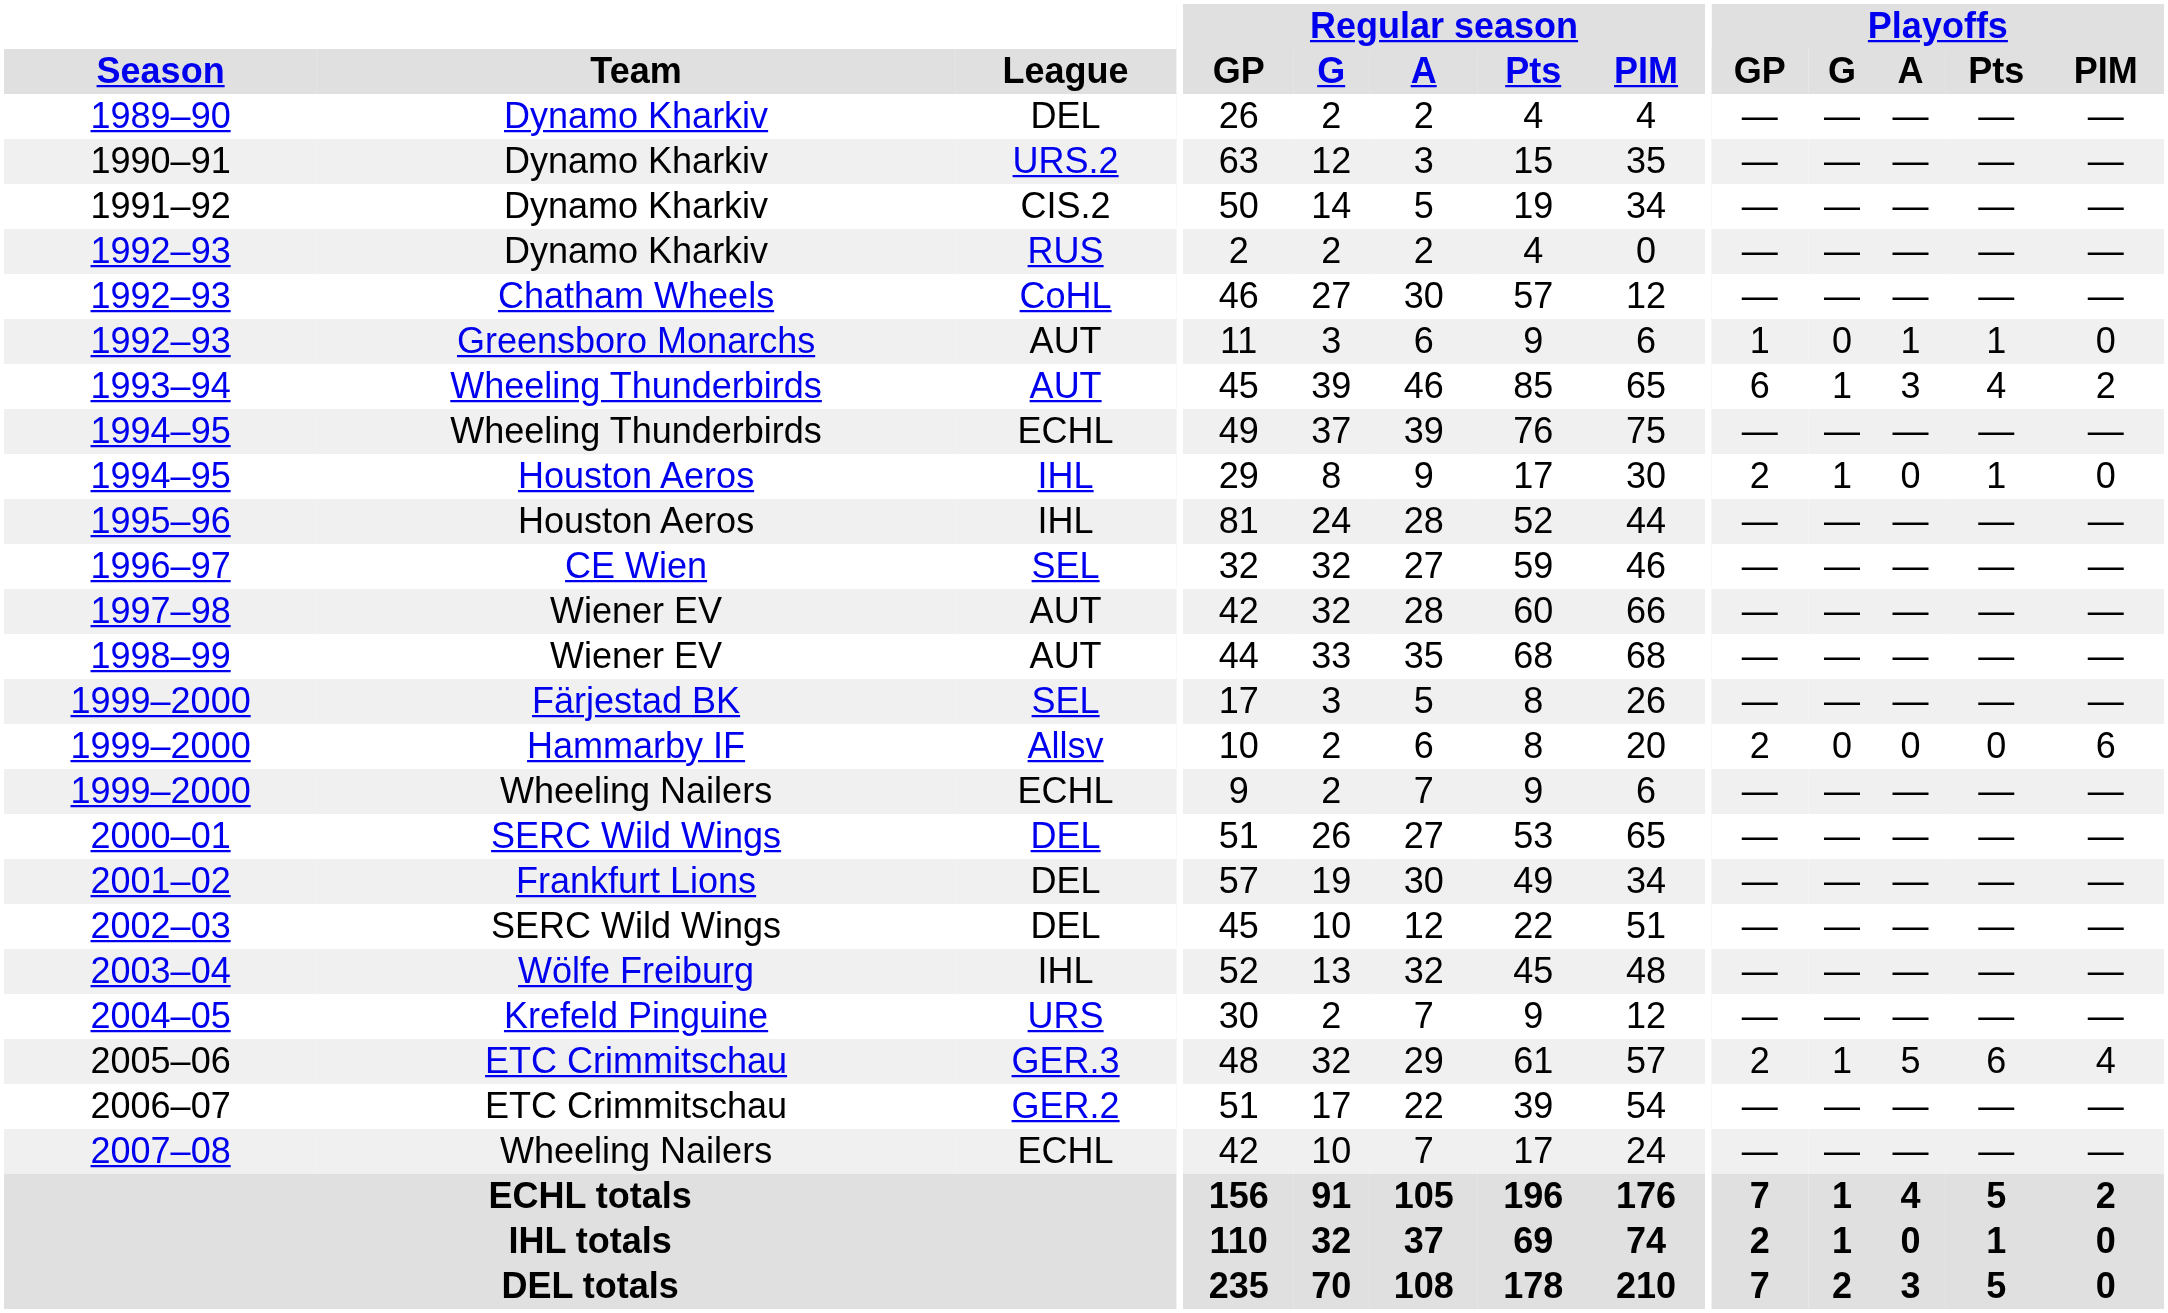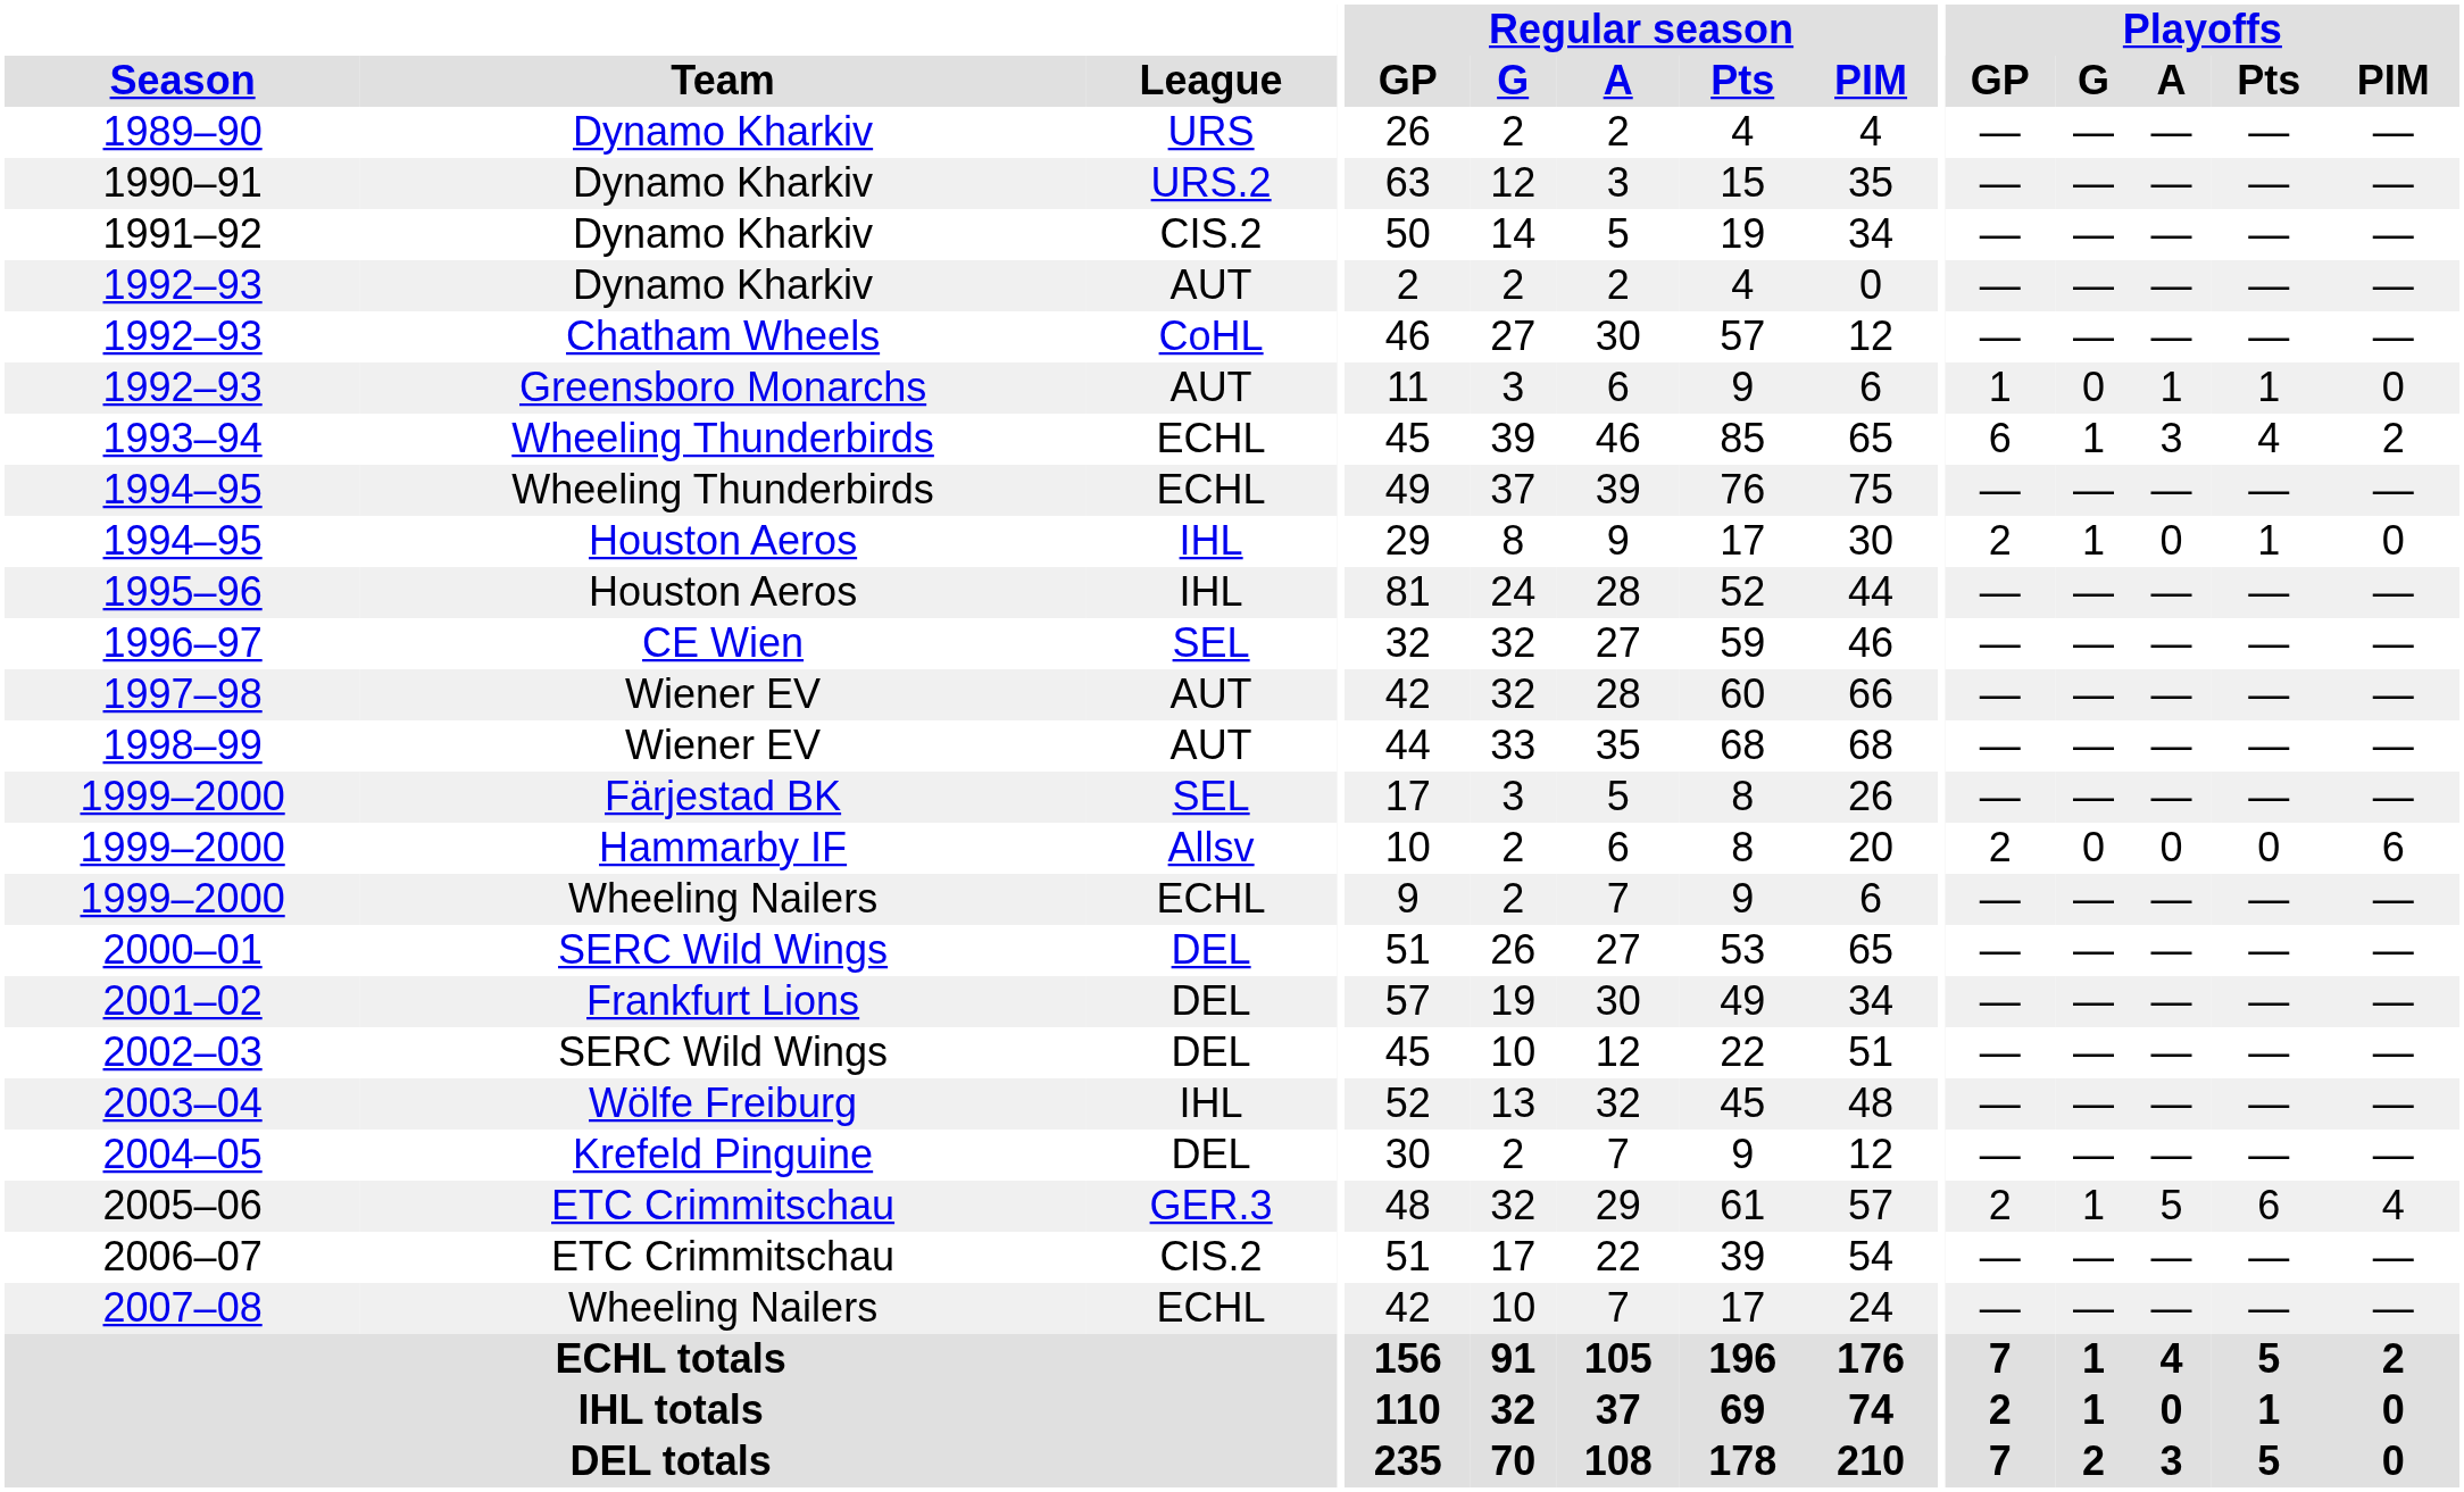 <table border="0" cellpadding="1" cellspacing="0" style="text-align:center; width:60em">
 <tr bgcolor="#e0e0e0">
 <th colspan="3" bgcolor="#ffffff"></th>
 <th rowspan="99" bgcolor="#ffffff"></th>
 <th colspan="5"><a href='#'>Regular season</a></th>
 <th rowspan="99" bgcolor="#ffffff"></th>
 <th colspan="5"><a href='#'>Playoffs</a></th>
 </tr>
 <tr bgcolor="#e0e0e0">
 <th><a href='#'>Season</a></th>
 <th>Team</th>
 <th>League</th>
 <th>GP</th>
 <th><a href='#'>G</a></th>
 <th><a href='#'>A</a></th>
 <th><a href='#'>Pts</a></th>
 <th><a href='#'>PIM</a></th>
 <th>GP</th>
 <th>G</th>
 <th>A</th>
 <th>Pts</th>
 <th>PIM</th>
 </tr>
 <tr>
 <td><a href='#'>1989–90</a></td>
 <td><a href='#'>Dynamo Kharkiv</a></td>
-<td>DEL</td>
+<td><a href='#'>URS</a></td>
 <td>26</td>
 <td>2</td>
 <td>2</td>
 <td>4</td>
 <td>4</td>
 <td>—</td>
 <td>—</td>
 <td>—</td>
 <td>—</td>
 <td>—</td>
 </tr>
 <tr bgcolor="#f0f0f0">
 <td>1990–91</td>
 <td>Dynamo Kharkiv</td>
 <td><a href='#'>URS.2</a></td>
 <td>63</td>
 <td>12</td>
 <td>3</td>
 <td>15</td>
 <td>35</td>
 <td>—</td>
 <td>—</td>
 <td>—</td>
 <td>—</td>
 <td>—</td>
 </tr>
 <tr>
 <td>1991–92</td>
 <td>Dynamo Kharkiv</td>
 <td>CIS.2</td>
 <td>50</td>
 <td>14</td>
 <td>5</td>
 <td>19</td>
 <td>34</td>
 <td>—</td>
 <td>—</td>
 <td>—</td>
 <td>—</td>
 <td>—</td>
 </tr>
 <tr bgcolor="#f0f0f0">
 <td><a href='#'>1992–93</a></td>
 <td>Dynamo Kharkiv</td>
-<td><a href='#'>RUS</a></td>
+<td>AUT</td>
 <td>2</td>
 <td>2</td>
 <td>2</td>
 <td>4</td>
 <td>0</td>
 <td>—</td>
 <td>—</td>
 <td>—</td>
 <td>—</td>
 <td>—</td>
 </tr>
 <tr>
 <td><a href='#'>1992–93</a></td>
 <td><a href='#'>Chatham Wheels</a></td>
 <td><a href='#'>CoHL</a></td>
 <td>46</td>
 <td>27</td>
 <td>30</td>
 <td>57</td>
 <td>12</td>
 <td>—</td>
 <td>—</td>
 <td>—</td>
 <td>—</td>
 <td>—</td>
 </tr>
 <tr bgcolor="#f0f0f0">
 <td><a href='#'>1992–93</a></td>
 <td><a href='#'>Greensboro Monarchs</a></td>
 <td>AUT</td>
 <td>11</td>
 <td>3</td>
 <td>6</td>
 <td>9</td>
 <td>6</td>
 <td>1</td>
 <td>0</td>
 <td>1</td>
 <td>1</td>
 <td>0</td>
 </tr>
 <tr>
 <td><a href='#'>1993–94</a></td>
 <td><a href='#'>Wheeling Thunderbirds</a></td>
-<td><a href='#'>AUT</a></td>
+<td>ECHL</td>
 <td>45</td>
 <td>39</td>
 <td>46</td>
 <td>85</td>
 <td>65</td>
 <td>6</td>
 <td>1</td>
 <td>3</td>
 <td>4</td>
 <td>2</td>
 </tr>
 <tr bgcolor="#f0f0f0">
 <td><a href='#'>1994–95</a></td>
 <td>Wheeling Thunderbirds</td>
 <td>ECHL</td>
 <td>49</td>
 <td>37</td>
 <td>39</td>
 <td>76</td>
 <td>75</td>
 <td>—</td>
 <td>—</td>
 <td>—</td>
 <td>—</td>
 <td>—</td>
 </tr>
 <tr>
 <td><a href='#'>1994–95</a></td>
 <td><a href='#'>Houston Aeros</a></td>
 <td><a href='#'>IHL</a></td>
 <td>29</td>
 <td>8</td>
 <td>9</td>
 <td>17</td>
 <td>30</td>
 <td>2</td>
 <td>1</td>
 <td>0</td>
 <td>1</td>
 <td>0</td>
 </tr>
 <tr bgcolor="#f0f0f0">
 <td><a href='#'>1995–96</a></td>
 <td>Houston Aeros</td>
 <td>IHL</td>
 <td>81</td>
 <td>24</td>
 <td>28</td>
 <td>52</td>
 <td>44</td>
 <td>—</td>
 <td>—</td>
 <td>—</td>
 <td>—</td>
 <td>—</td>
 </tr>
 <tr>
 <td><a href='#'>1996–97</a></td>
 <td><a href='#'>CE Wien</a></td>
 <td><a href='#'>SEL</a></td>
 <td>32</td>
 <td>32</td>
 <td>27</td>
 <td>59</td>
 <td>46</td>
 <td>—</td>
 <td>—</td>
 <td>—</td>
 <td>—</td>
 <td>—</td>
 </tr>
 <tr bgcolor="#f0f0f0">
 <td><a href='#'>1997–98</a></td>
 <td>Wiener EV</td>
 <td>AUT</td>
 <td>42</td>
 <td>32</td>
 <td>28</td>
 <td>60</td>
 <td>66</td>
 <td>—</td>
 <td>—</td>
 <td>—</td>
 <td>—</td>
 <td>—</td>
 </tr>
 <tr>
 <td><a href='#'>1998–99</a></td>
 <td>Wiener EV</td>
 <td>AUT</td>
 <td>44</td>
 <td>33</td>
 <td>35</td>
 <td>68</td>
 <td>68</td>
 <td>—</td>
 <td>—</td>
 <td>—</td>
 <td>—</td>
 <td>—</td>
 </tr>
 <tr bgcolor="#f0f0f0">
 <td><a href='#'>1999–2000</a></td>
 <td><a href='#'>Färjestad BK</a></td>
 <td><a href='#'>SEL</a></td>
 <td>17</td>
 <td>3</td>
 <td>5</td>
 <td>8</td>
 <td>26</td>
 <td>—</td>
 <td>—</td>
 <td>—</td>
 <td>—</td>
 <td>—</td>
 </tr>
 <tr>
 <td><a href='#'>1999–2000</a></td>
 <td><a href='#'>Hammarby IF</a></td>
 <td><a href='#'>Allsv</a></td>
 <td>10</td>
 <td>2</td>
 <td>6</td>
 <td>8</td>
 <td>20</td>
 <td>2</td>
 <td>0</td>
 <td>0</td>
 <td>0</td>
 <td>6</td>
 </tr>
 <tr bgcolor="#f0f0f0">
 <td><a href='#'>1999–2000</a></td>
 <td>Wheeling Nailers</td>
 <td>ECHL</td>
 <td>9</td>
 <td>2</td>
 <td>7</td>
 <td>9</td>
 <td>6</td>
 <td>—</td>
 <td>—</td>
 <td>—</td>
 <td>—</td>
 <td>—</td>
 </tr>
 <tr>
 <td><a href='#'>2000–01</a></td>
 <td><a href='#'>SERC Wild Wings</a></td>
 <td><a href='#'>DEL</a></td>
 <td>51</td>
 <td>26</td>
 <td>27</td>
 <td>53</td>
 <td>65</td>
 <td>—</td>
 <td>—</td>
 <td>—</td>
 <td>—</td>
 <td>—</td>
 </tr>
 <tr bgcolor="#f0f0f0">
 <td><a href='#'>2001–02</a></td>
 <td><a href='#'>Frankfurt Lions</a></td>
 <td>DEL</td>
 <td>57</td>
 <td>19</td>
 <td>30</td>
 <td>49</td>
 <td>34</td>
 <td>—</td>
 <td>—</td>
 <td>—</td>
 <td>—</td>
 <td>—</td>
 </tr>
 <tr>
 <td><a href='#'>2002–03</a></td>
 <td>SERC Wild Wings</td>
 <td>DEL</td>
 <td>45</td>
 <td>10</td>
 <td>12</td>
 <td>22</td>
 <td>51</td>
 <td>—</td>
 <td>—</td>
 <td>—</td>
 <td>—</td>
 <td>—</td>
 </tr>
 <tr bgcolor="#f0f0f0">
 <td><a href='#'>2003–04</a></td>
 <td><a href='#'>Wölfe Freiburg</a></td>
 <td>IHL</td>
 <td>52</td>
 <td>13</td>
 <td>32</td>
 <td>45</td>
 <td>48</td>
 <td>—</td>
 <td>—</td>
 <td>—</td>
 <td>—</td>
 <td>—</td>
 </tr>
 <tr>
 <td><a href='#'>2004–05</a></td>
 <td><a href='#'>Krefeld Pinguine</a></td>
-<td><a href='#'>URS</a></td>
+<td>DEL</td>
 <td>30</td>
 <td>2</td>
 <td>7</td>
 <td>9</td>
 <td>12</td>
 <td>—</td>
 <td>—</td>
 <td>—</td>
 <td>—</td>
 <td>—</td>
 </tr>
 <tr bgcolor="#f0f0f0">
 <td>2005–06</td>
 <td><a href='#'>ETC Crimmitschau</a></td>
 <td><a href='#'>GER.3</a></td>
 <td>48</td>
 <td>32</td>
 <td>29</td>
 <td>61</td>
 <td>57</td>
 <td>2</td>
 <td>1</td>
 <td>5</td>
 <td>6</td>
 <td>4</td>
 </tr>
 <tr>
 <td>2006–07</td>
 <td>ETC Crimmitschau</td>
-<td><a href='#'>GER.2</a></td>
+<td>CIS.2</td>
 <td>51</td>
 <td>17</td>
 <td>22</td>
 <td>39</td>
 <td>54</td>
 <td>—</td>
 <td>—</td>
 <td>—</td>
 <td>—</td>
 <td>—</td>
 </tr>
 <tr bgcolor="#f0f0f0">
 <td><a href='#'>2007–08</a></td>
 <td>Wheeling Nailers</td>
 <td>ECHL</td>
 <td>42</td>
 <td>10</td>
 <td>7</td>
 <td>17</td>
 <td>24</td>
 <td>—</td>
 <td>—</td>
 <td>—</td>
 <td>—</td>
 <td>—</td>
 </tr>
 <tr bgcolor="#e0e0e0">
 <th colspan="3">ECHL totals</th>
 <th>156</th>
 <th>91</th>
 <th>105</th>
 <th>196</th>
 <th>176</th>
 <th>7</th>
 <th>1</th>
 <th>4</th>
 <th>5</th>
 <th>2</th>
 </tr>
 <tr bgcolor="#e0e0e0">
 <th colspan="3">IHL totals</th>
 <th>110</th>
 <th>32</th>
 <th>37</th>
 <th>69</th>
 <th>74</th>
 <th>2</th>
 <th>1</th>
 <th>0</th>
 <th>1</th>
 <th>0</th>
 </tr>
 <tr bgcolor="#e0e0e0">
 <th colspan="3">DEL totals</th>
 <th>235</th>
 <th>70</th>
 <th>108</th>
 <th>178</th>
 <th>210</th>
 <th>7</th>
 <th>2</th>
 <th>3</th>
 <th>5</th>
 <th>0</th>
 </tr>
 </table>
